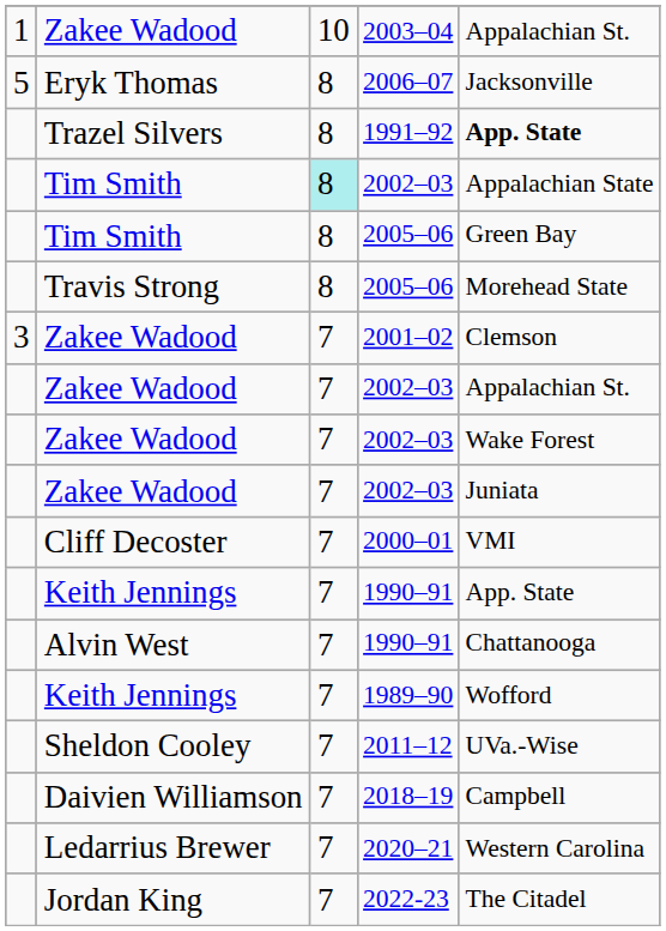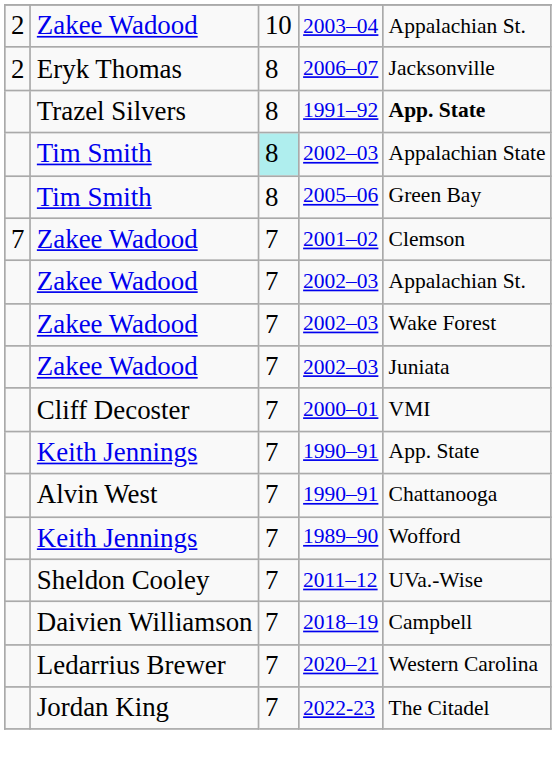 <table class="wikitable">
 <tr>
 </tr>
 <tr>
-<td>1</td>
+<td>2</td>
 <td><a href='#'>Zakee Wadood</a></td>
 <td>10</td>
 <td style="font-size:80%;"><a href='#'>2003–04</a></td>
 <td style="font-size:80%;">Appalachian St.</td>
 </tr>
 <tr>
-<td>5</td>
+<td>2</td>
 <td>Eryk Thomas</td>
 <td>8</td>
 <td style="font-size:80%;"><a href='#'>2006–07</a></td>
 <td style="font-size:80%;">Jacksonville</td>
 </tr>
 <tr>
 <td></td>
 <td>Trazel Silvers</td>
 <td>8</td>
 <td style="font-size:80%;"><a href='#'>1991–92</a></td>
 <td style="font-size:80%;"><strong>App. State</strong></td>
 </tr>
 <tr>
 <td></td>
 <td><a href='#'>Tim Smith</a></td>
 <td style="background: paleturquoise;">8</td>
 <td style="font-size:80%;"><a href='#'>2002–03</a></td>
 <td style="font-size:80%;">Appalachian State</td>
 </tr>
 <tr>
 <td></td>
 <td><a href='#'>Tim Smith</a></td>
 <td>8</td>
 <td style="font-size:80%;"><a href='#'>2005–06</a></td>
 <td style="font-size:80%;">Green Bay</td>
 </tr>
 <tr>
-<td></td>
-<td>Travis Strong</td>
-<td>8</td>
-<td style="font-size:80%;"><a href='#'>2005–06</a></td>
-<td style="font-size:80%;">Morehead State</td>
-</tr>
-<tr>
-<td>3</td>
+<td>7</td>
 <td><a href='#'>Zakee Wadood</a></td>
 <td>7</td>
 <td style="font-size:80%;"><a href='#'>2001–02</a></td>
 <td style="font-size:80%;">Clemson</td>
 </tr>
 <tr>
 <td></td>
 <td><a href='#'>Zakee Wadood</a></td>
 <td>7</td>
 <td style="font-size:80%;"><a href='#'>2002–03</a></td>
 <td style="font-size:80%;">Appalachian St.</td>
 </tr>
 <tr>
 <td></td>
 <td><a href='#'>Zakee Wadood</a></td>
 <td>7</td>
 <td style="font-size:80%;"><a href='#'>2002–03</a></td>
 <td style="font-size:80%;">Wake Forest</td>
 </tr>
 <tr>
 <td></td>
 <td><a href='#'>Zakee Wadood</a></td>
 <td>7</td>
 <td style="font-size:80%;"><a href='#'>2002–03</a></td>
 <td style="font-size:80%;">Juniata</td>
 </tr>
 <tr>
 <td></td>
 <td>Cliff Decoster</td>
 <td>7</td>
 <td style="font-size:80%;"><a href='#'>2000–01</a></td>
 <td style="font-size:80%;">VMI</td>
 </tr>
 <tr>
 <td></td>
 <td><a href='#'>Keith Jennings</a></td>
 <td>7</td>
 <td style="font-size:80%;"><a href='#'>1990–91</a></td>
 <td style="font-size:80%;">App. State</td>
 </tr>
 <tr>
 <td></td>
 <td>Alvin West</td>
 <td>7</td>
 <td style="font-size:80%;"><a href='#'>1990–91</a></td>
 <td style="font-size:80%;">Chattanooga</td>
 </tr>
 <tr>
 <td></td>
 <td><a href='#'>Keith Jennings</a></td>
 <td>7</td>
 <td style="font-size:80%;"><a href='#'>1989–90</a></td>
 <td style="font-size:80%;">Wofford</td>
 </tr>
 <tr>
 <td></td>
 <td>Sheldon Cooley</td>
 <td>7</td>
 <td style="font-size:80%;"><a href='#'>2011–12</a></td>
 <td style="font-size:80%;">UVa.-Wise</td>
 </tr>
 <tr>
 <td></td>
 <td>Daivien Williamson</td>
 <td>7</td>
 <td style="font-size:80%;"><a href='#'>2018–19</a></td>
 <td style="font-size:80%;">Campbell</td>
 </tr>
 <tr>
 <td></td>
 <td>Ledarrius Brewer</td>
 <td>7</td>
 <td style="font-size:80%;"><a href='#'>2020–21</a></td>
 <td style="font-size:80%;">Western Carolina</td>
 </tr>
 <tr>
 <td></td>
 <td>Jordan King</td>
 <td>7</td>
 <td style="font-size:80%;"><a href='#'>2022-23</a></td>
 <td style="font-size:80%;">The Citadel</td>
 </tr>
 </table>
